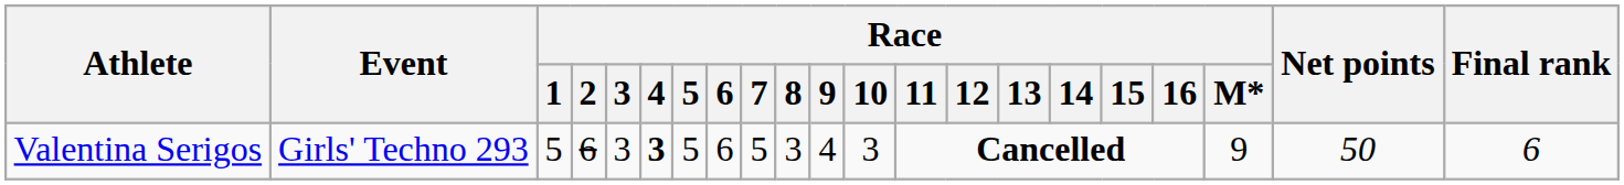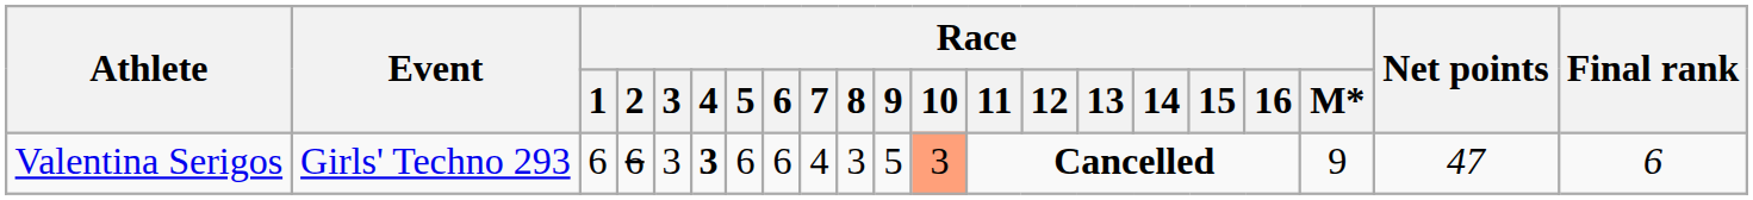 <table class="wikitable" border="1" style="font-size:90%">
 <tr>
 <th rowspan=2>Athlete</th>
 <th rowspan=2>Event</th>
 <th colspan=17>Race</th>
 <th rowspan=2>Net points</th>
 <th rowspan=2>Final rank</th>
 </tr>
 <tr>
 <th>1</th>
 <th>2</th>
 <th>3</th>
 <th>4</th>
 <th>5</th>
 <th>6</th>
 <th>7</th>
 <th>8</th>
 <th>9</th>
 <th>10</th>
 <th>11</th>
 <th>12</th>
 <th>13</th>
 <th>14</th>
 <th>15</th>
 <th>16</th>
 <th>M*</th>
 </tr>
 <tr>
 <td><a href='#'>Valentina Serigos</a></td>
 <td><a href='#'>Girls' Techno 293</a></td>
-<td align="center">5</td>
+<td align="center">6</td>
 <td align="center"><s>6</s></td>
 <td align="center">3</td>
 <td align="center"><strong>3</strong></td>
-<td align="center">5</td>
 <td align="center">6</td>
-<td align="center">5</td>
-<td align="center">3</td>
+<td align="center">6</td>
 <td align="center">4</td>
 <td align="center">3</td>
+<td align="center">5</td>
+<td align="center" style="background: lightsalmon;">3</td>
 <td colspan ="6" align="center"><strong>Cancelled</strong></td>
 <td align="center">9</td>
-<td align="center"><em>50</em></td>
+<td align="center"><em>47</em></td>
 <td align="center"><em>6</em></td>
 </tr>
 </table>
